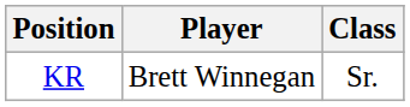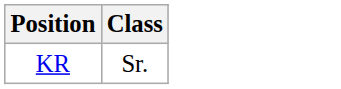 <table class="wikitable sortable" border="1">
 <tr>
 <th>Position</th>
-<th>Player</th>
 <th>Class</th>
 </tr>
 <tr align="center">
 <td style="text-align:center; background:white"><a href='#'>KR</a></td>
-<td style="text-align:center; background:white">Brett Winnegan</td>
 <td style="text-align:center; background:white">Sr.</td>
 </tr>
 </table>
